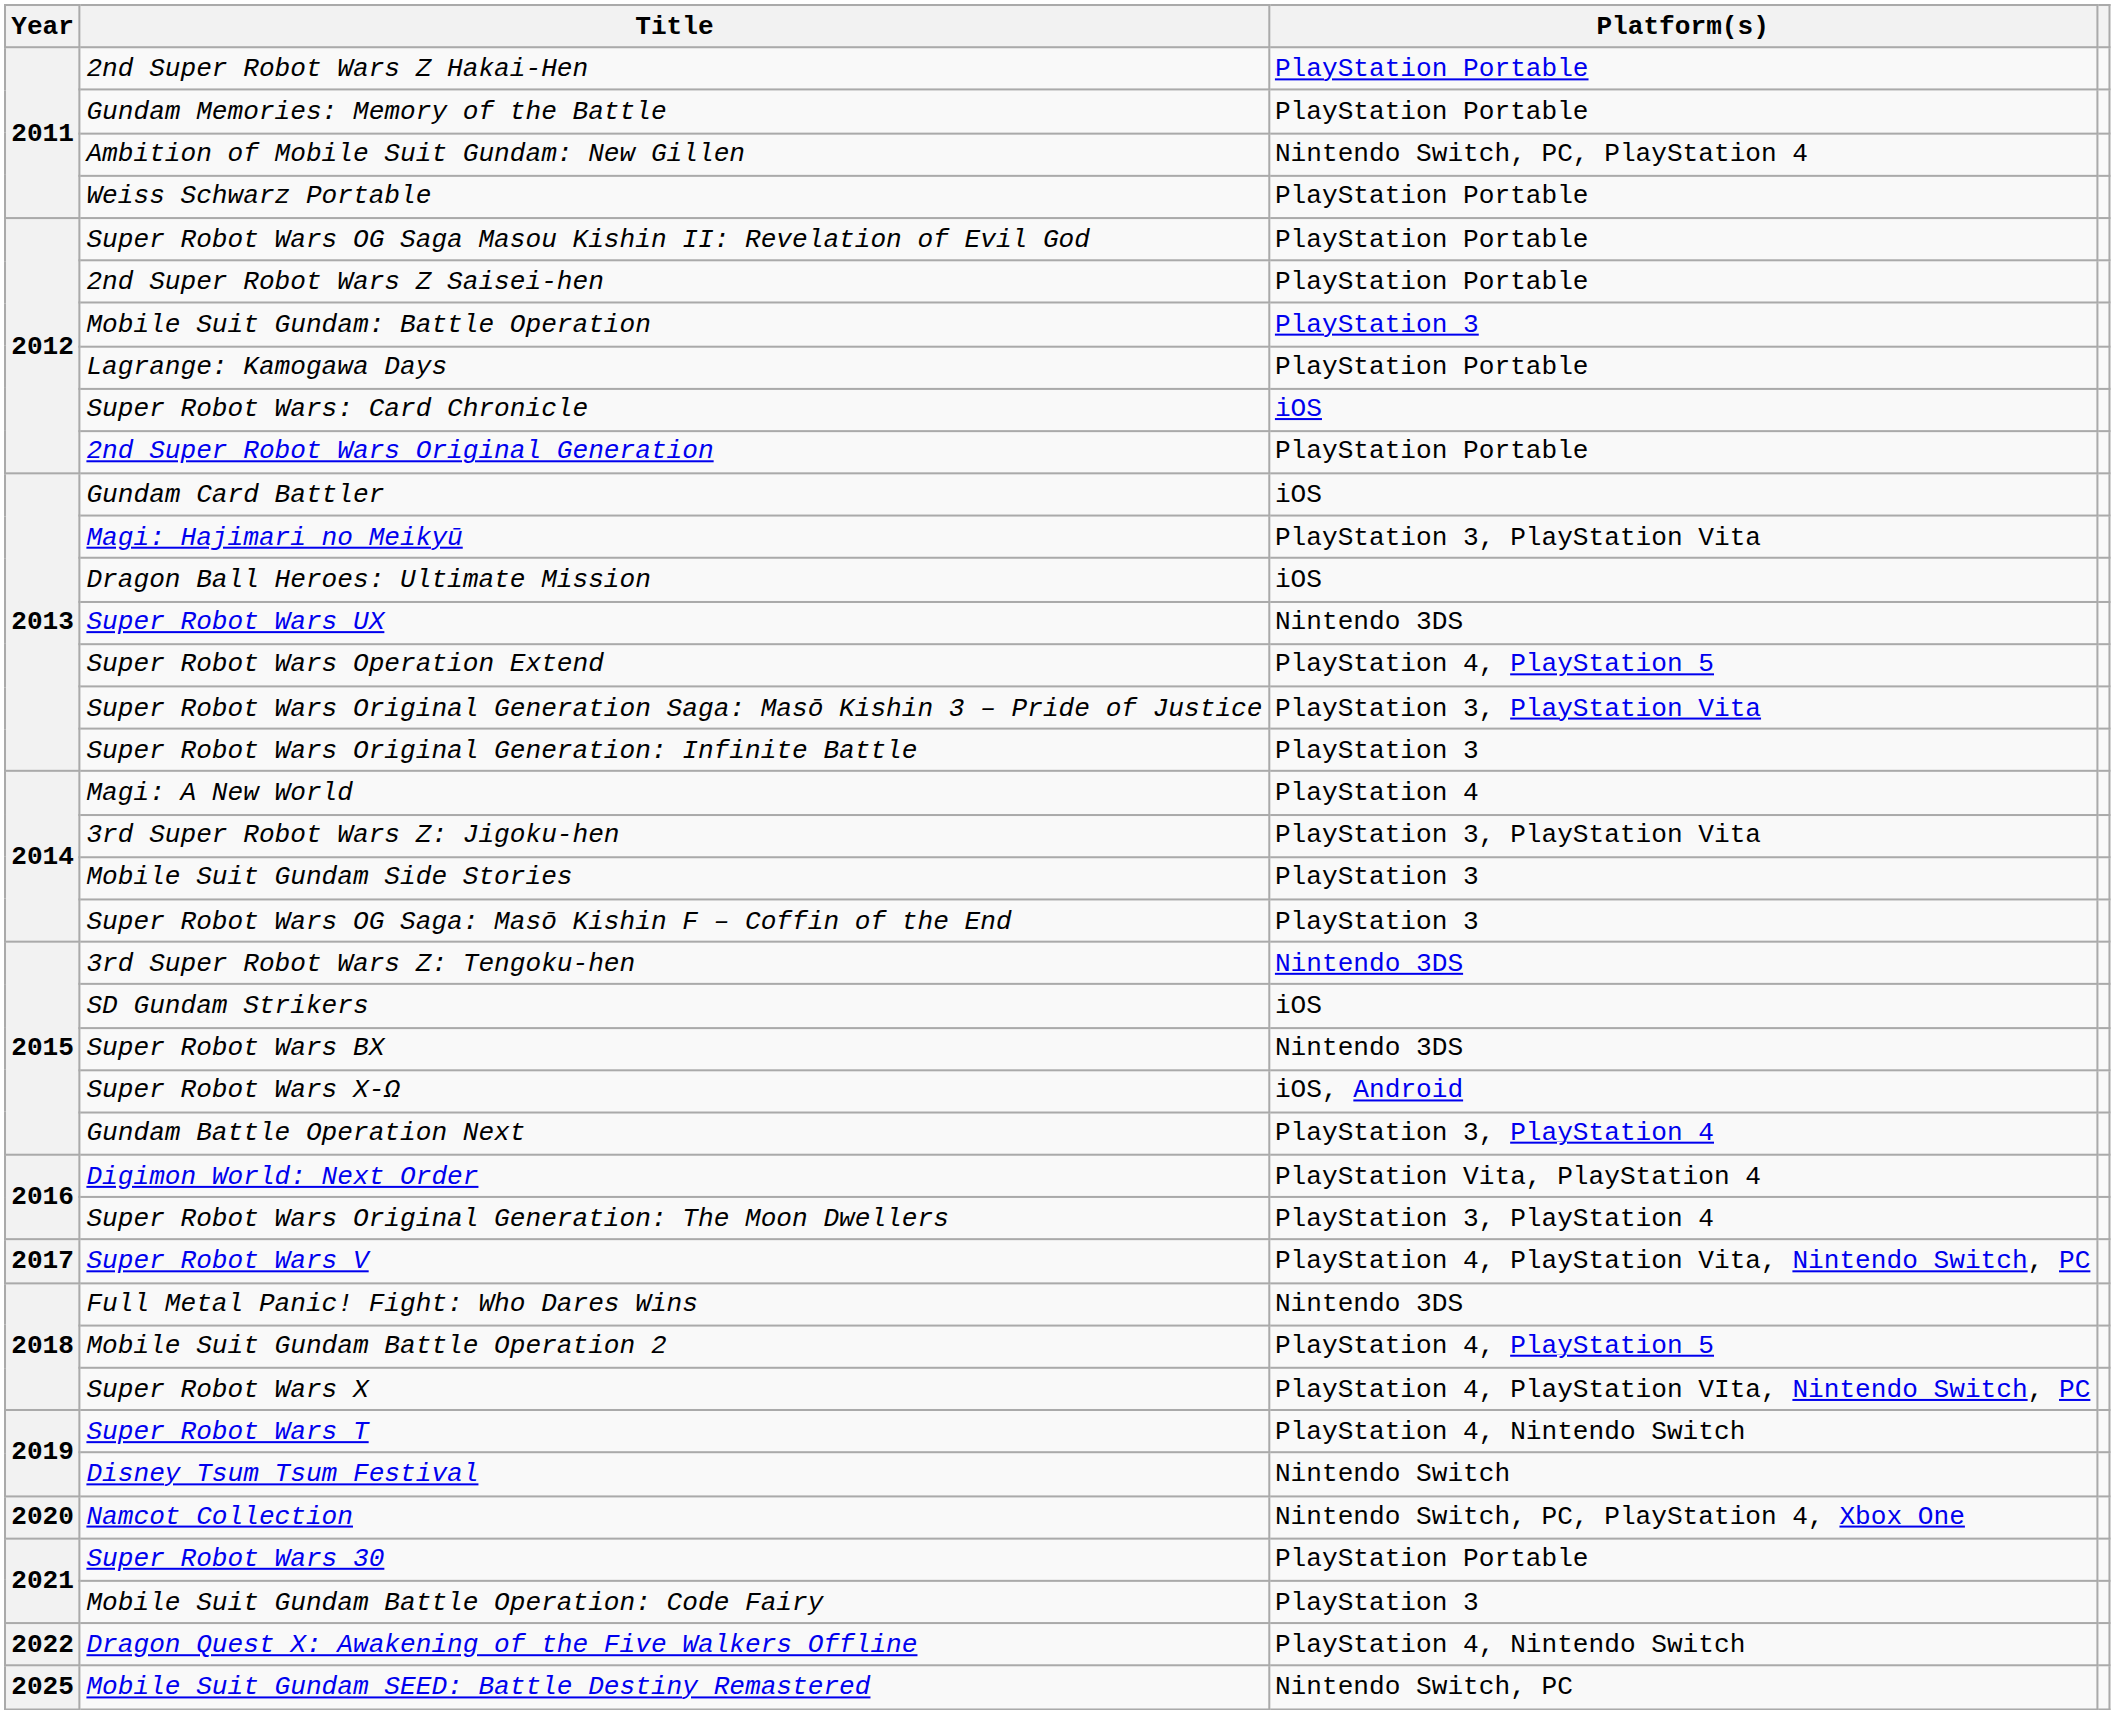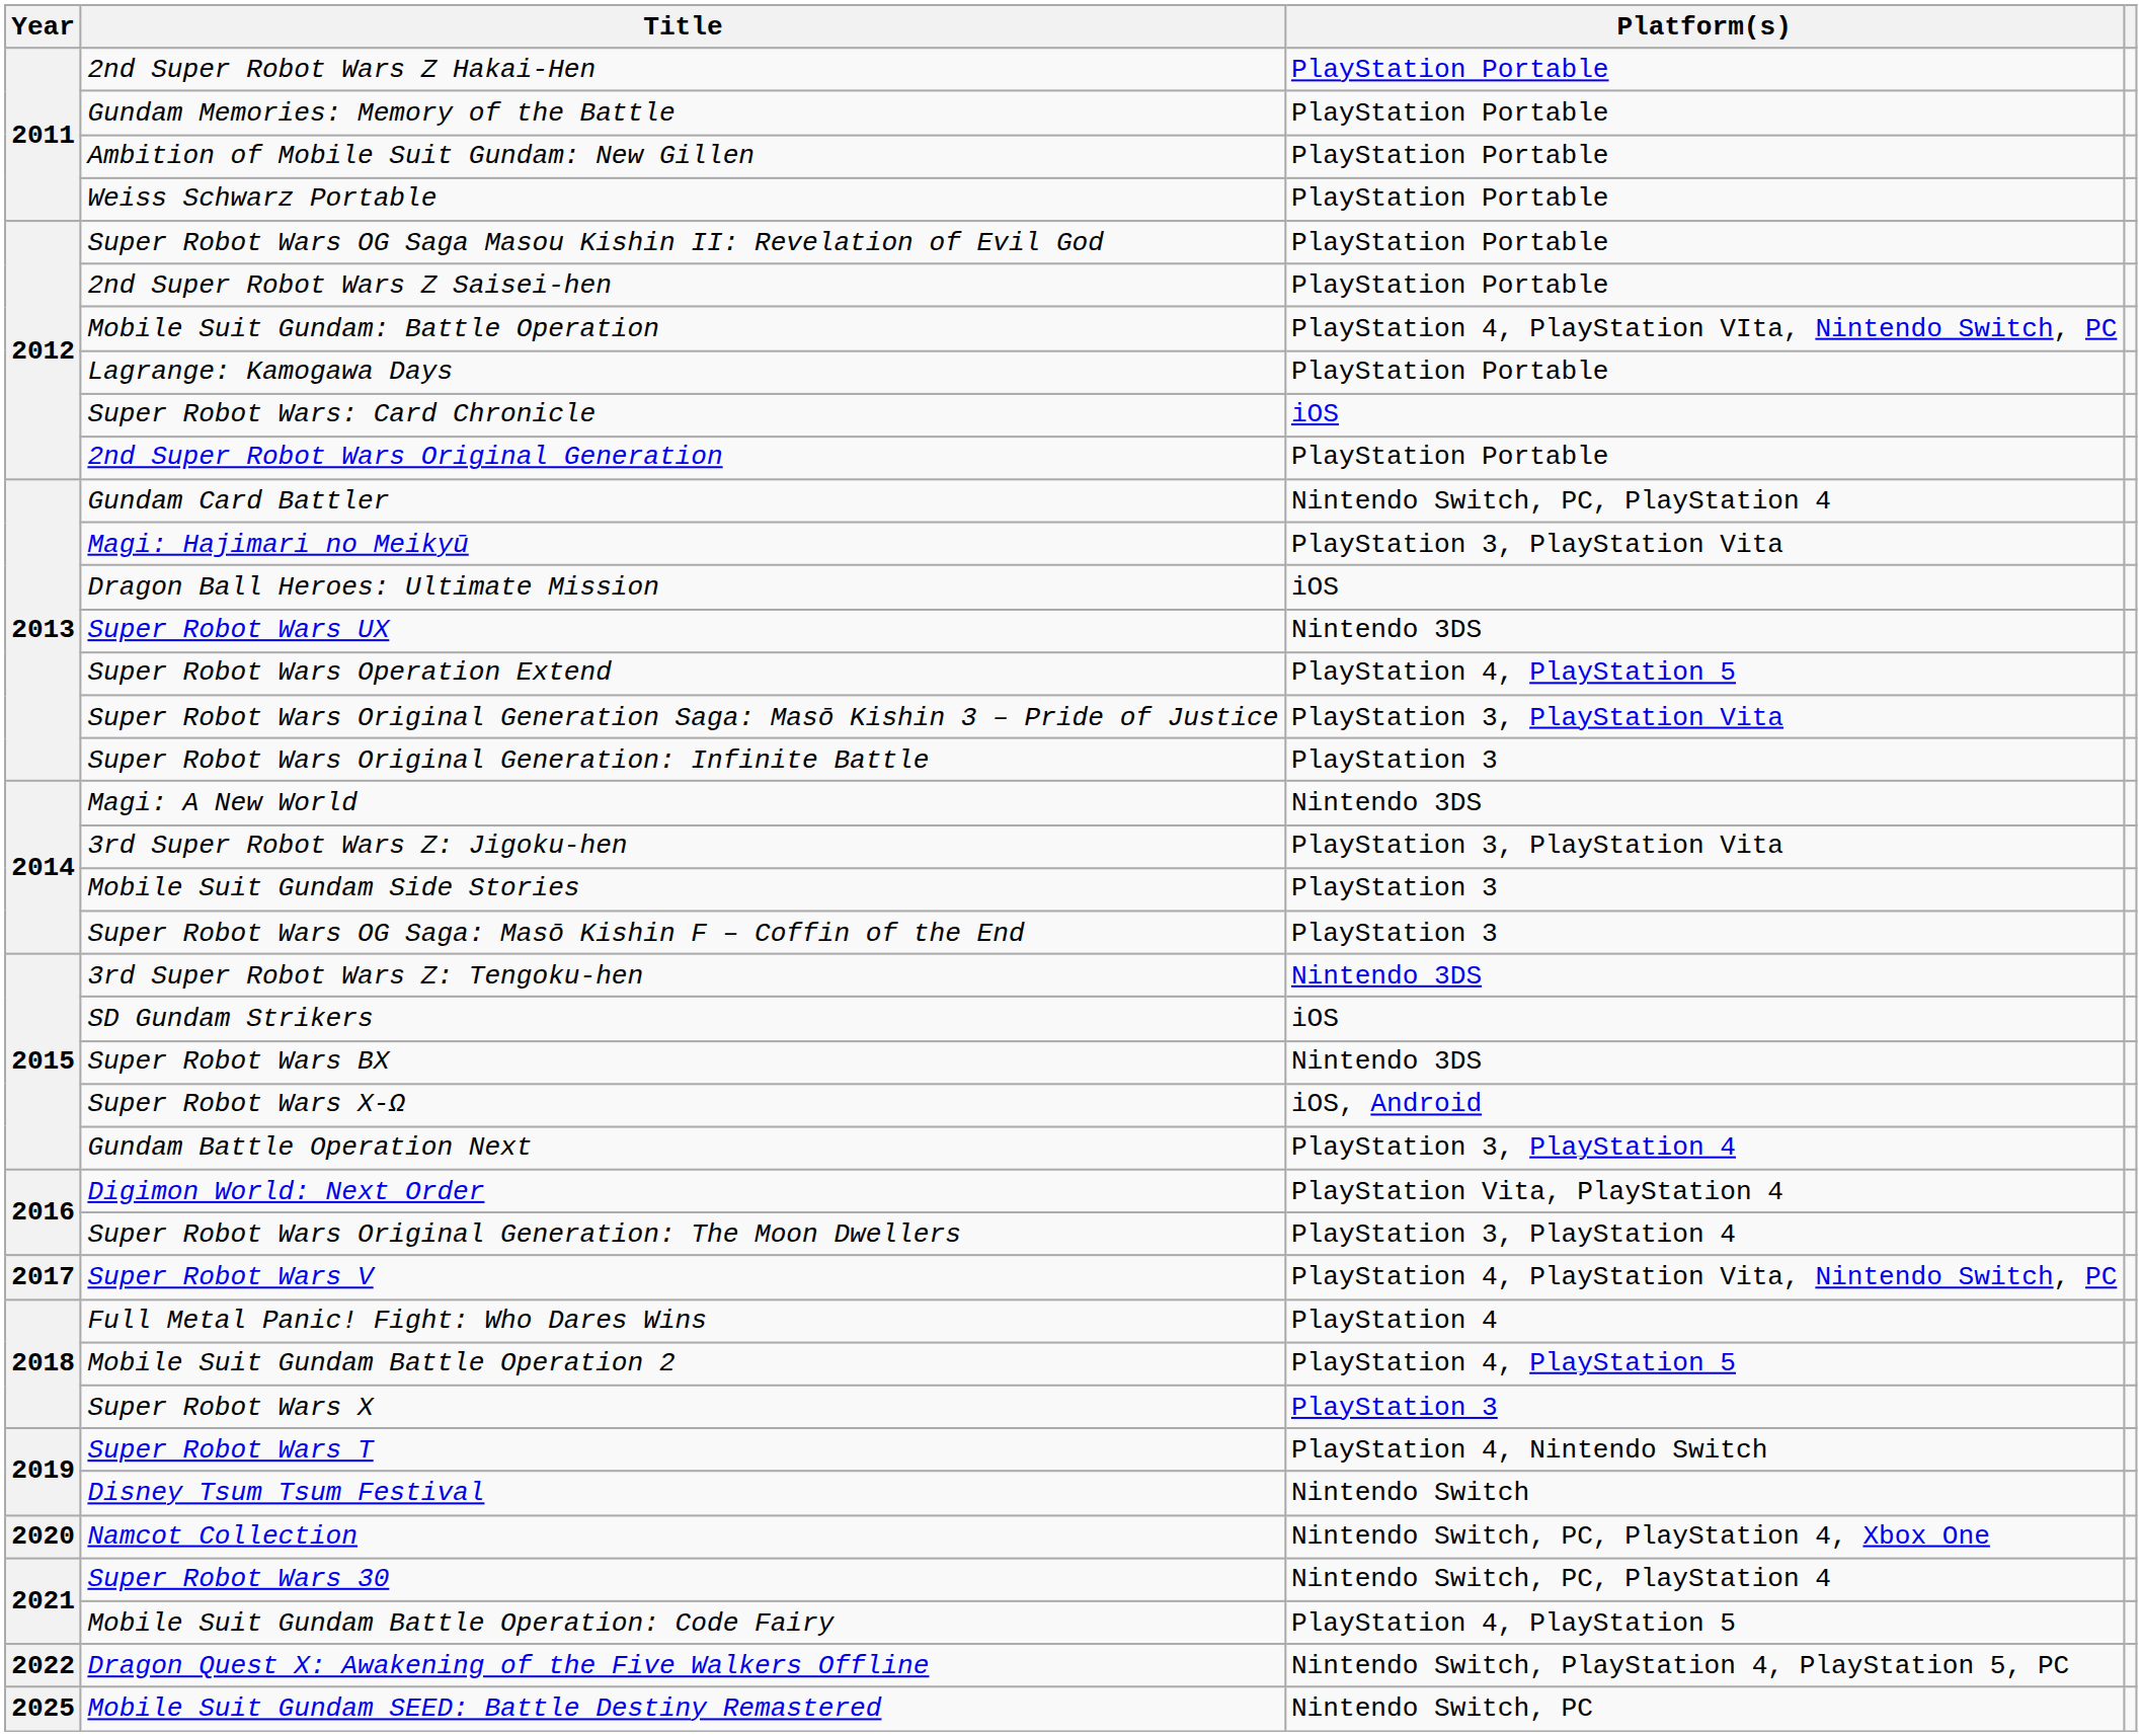 <table class="wikitable sortable plainrowheaders">
 <tr>
 <th scope="col">Year</th>
 <th scope="col">Title</th>
 <th scope="col">Platform(s)</th>
 <th scope="col" class="unsortable"></th>
 </tr>
 <tr>
 <th scope=row rowspan=4>2011</th>
 <td><em>2nd Super Robot Wars Z Hakai-Hen</em></td>
 <td><a href='#'>PlayStation Portable</a></td>
 <td></td>
 </tr>
 <tr>
 <td><em>Gundam Memories: Memory of the Battle</em></td>
 <td>PlayStation Portable</td>
 <td></td>
 </tr>
 <tr>
 <td><em>Ambition of Mobile Suit Gundam: New Gillen</em></td>
-<td>Nintendo Switch, PC, PlayStation 4</td>
+<td>PlayStation Portable</td>
 <td></td>
 </tr>
 <tr>
 <td><em>Weiss Schwarz Portable</em></td>
 <td>PlayStation Portable</td>
 <td></td>
 </tr>
 <tr>
 <th scope=row rowspan=6>2012</th>
 <td><em>Super Robot Wars OG Saga Masou Kishin II: Revelation of Evil God</em></td>
 <td>PlayStation Portable</td>
 <td></td>
 </tr>
 <tr>
 <td><em>2nd Super Robot Wars Z Saisei-hen</em></td>
 <td>PlayStation Portable</td>
 <td></td>
 </tr>
 <tr>
 <td><em>Mobile Suit Gundam: Battle Operation</em></td>
-<td><a href='#'>PlayStation 3</a></td>
+<td>PlayStation 4, PlayStation VIta, <a href='#'>Nintendo Switch</a>, <a href='#'>PC</a></td>
 <td></td>
 </tr>
 <tr>
 <td><em>Lagrange: Kamogawa Days</em></td>
 <td>PlayStation Portable</td>
 <td></td>
 </tr>
 <tr>
 <td><em>Super Robot Wars: Card Chronicle</em></td>
 <td><a href='#'>iOS</a></td>
 <td></td>
 </tr>
 <tr>
 <td><em><a href='#'>2nd Super Robot Wars Original Generation</a></em></td>
 <td>PlayStation Portable</td>
 <td></td>
 </tr>
 <tr>
 <th scope=row rowspan=7>2013</th>
 <td><em>Gundam Card Battler</em></td>
-<td>iOS</td>
+<td>Nintendo Switch, PC, PlayStation 4</td>
 <td></td>
 </tr>
 <tr>
 <td><em><a href='#'>Magi: Hajimari no Meikyū</a></em></td>
 <td>PlayStation 3, PlayStation Vita</td>
 <td></td>
 </tr>
 <tr>
 <td><em>Dragon Ball Heroes: Ultimate Mission</em></td>
 <td>iOS</td>
 <td></td>
 </tr>
 <tr>
 <td><em><a href='#'>Super Robot Wars UX</a></em></td>
 <td>Nintendo 3DS</td>
 <td></td>
 </tr>
 <tr>
 <td><em>Super Robot Wars Operation Extend</em></td>
 <td>PlayStation 4, <a href='#'>PlayStation 5</a></td>
 <td></td>
 </tr>
 <tr>
 <td><em>Super Robot Wars Original Generation Saga: Masō Kishin 3 – Pride of Justice</em></td>
 <td>PlayStation 3, <a href='#'>PlayStation Vita</a></td>
 <td></td>
 </tr>
 <tr>
 <td><em>Super Robot Wars Original Generation: Infinite Battle</em></td>
 <td>PlayStation 3</td>
 <td></td>
 </tr>
 <tr>
 <th scope=row rowspan=4>2014</th>
 <td><em>Magi: A New World</em></td>
-<td>PlayStation 4</td>
+<td>Nintendo 3DS</td>
 <td></td>
 </tr>
 <tr>
 <td><em>3rd Super Robot Wars Z: Jigoku-hen</em></td>
 <td>PlayStation 3, PlayStation Vita</td>
 <td></td>
 </tr>
 <tr>
 <td><em>Mobile Suit Gundam Side Stories</em></td>
 <td>PlayStation 3</td>
 <td></td>
 </tr>
 <tr>
 <td><em>Super Robot Wars OG Saga: Masō Kishin F – Coffin of the End</em></td>
 <td>PlayStation 3</td>
 <td></td>
 </tr>
 <tr>
 <th scope=row rowspan=5>2015</th>
 <td><em>3rd Super Robot Wars Z: Tengoku-hen</em></td>
 <td><a href='#'>Nintendo 3DS</a></td>
 <td></td>
 </tr>
 <tr>
 <td><em>SD Gundam Strikers</em></td>
 <td>iOS</td>
 <td></td>
 </tr>
 <tr>
 <td><em>Super Robot Wars BX</em></td>
 <td>Nintendo 3DS</td>
 <td></td>
 </tr>
 <tr>
 <td><em>Super Robot Wars X-Ω</em></td>
 <td>iOS, <a href='#'>Android</a></td>
 <td></td>
 </tr>
 <tr>
 <td><em>Gundam Battle Operation Next</em></td>
 <td>PlayStation 3, <a href='#'>PlayStation 4</a></td>
 <td></td>
 </tr>
 <tr>
 <th scope=row rowspan=2>2016</th>
 <td><em><a href='#'>Digimon World: Next Order</a></em></td>
 <td>PlayStation Vita, PlayStation 4</td>
 <td></td>
 </tr>
 <tr>
 <td><em>Super Robot Wars Original Generation: The Moon Dwellers</em></td>
 <td>PlayStation 3, PlayStation 4</td>
 <td></td>
 </tr>
 <tr>
 <th scope=row rowspan=1>2017</th>
 <td><em><a href='#'>Super Robot Wars V</a></em></td>
 <td>PlayStation 4, PlayStation Vita, <a href='#'>Nintendo Switch</a>, <a href='#'>PC</a></td>
 <td></td>
 </tr>
 <tr>
 <th scope="row" rowspan=3>2018</th>
 <td><em>Full Metal Panic! Fight: Who Dares Wins</em></td>
-<td>Nintendo 3DS</td>
+<td>PlayStation 4</td>
 <td></td>
 </tr>
 <tr>
 <td><em>Mobile Suit Gundam Battle Operation 2</em></td>
 <td>PlayStation 4, <a href='#'>PlayStation 5</a></td>
 <td></td>
 </tr>
 <tr>
 <td><em>Super Robot Wars X</em></td>
-<td>PlayStation 4, PlayStation VIta, <a href='#'>Nintendo Switch</a>, <a href='#'>PC</a></td>
+<td><a href='#'>PlayStation 3</a></td>
 <td></td>
 </tr>
 <tr>
 <th scope=row rowspan=2>2019</th>
 <td><em><a href='#'>Super Robot Wars T</a></em></td>
 <td>PlayStation 4, Nintendo Switch</td>
 <td></td>
 </tr>
 <tr>
 <td><em><a href='#'>Disney Tsum Tsum Festival</a></em></td>
 <td>Nintendo Switch</td>
 <td></td>
 </tr>
 <tr>
 <th scope=row rowspan=1>2020</th>
 <td><em><a href='#'>Namcot Collection</a></em></td>
 <td>Nintendo Switch, PC, PlayStation 4, <a href='#'>Xbox One</a></td>
 <td></td>
 </tr>
 <tr>
 <th scope=row rowspan=2>2021</th>
 <td><em><a href='#'>Super Robot Wars 30</a></em></td>
-<td>PlayStation Portable</td>
+<td>Nintendo Switch, PC, PlayStation 4</td>
 <td></td>
 </tr>
 <tr>
 <td><em>Mobile Suit Gundam Battle Operation: Code Fairy</em></td>
-<td>PlayStation 3</td>
+<td>PlayStation 4, PlayStation 5</td>
 <td></td>
 </tr>
 <tr>
 <th scope=row rowspan=1>2022</th>
 <td><em><a href='#'>Dragon Quest X: Awakening of the Five Walkers Offline</a></em></td>
-<td>PlayStation 4, Nintendo Switch</td>
+<td>Nintendo Switch, PlayStation 4, PlayStation 5, PC</td>
 <td></td>
 </tr>
 <tr>
 <th scope=row rowspan=1>2025</th>
 <td><em><a href='#'>Mobile Suit Gundam SEED: Battle Destiny Remastered</a></em></td>
 <td>Nintendo Switch, PC</td>
 <td></td>
 </tr>
 </table>
